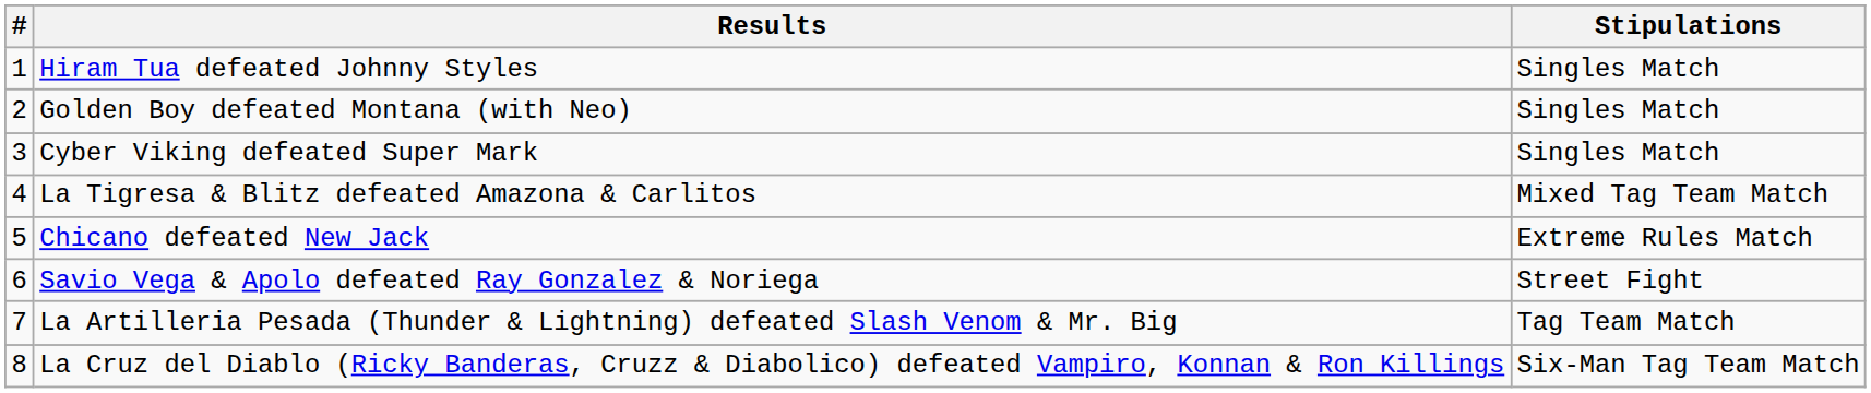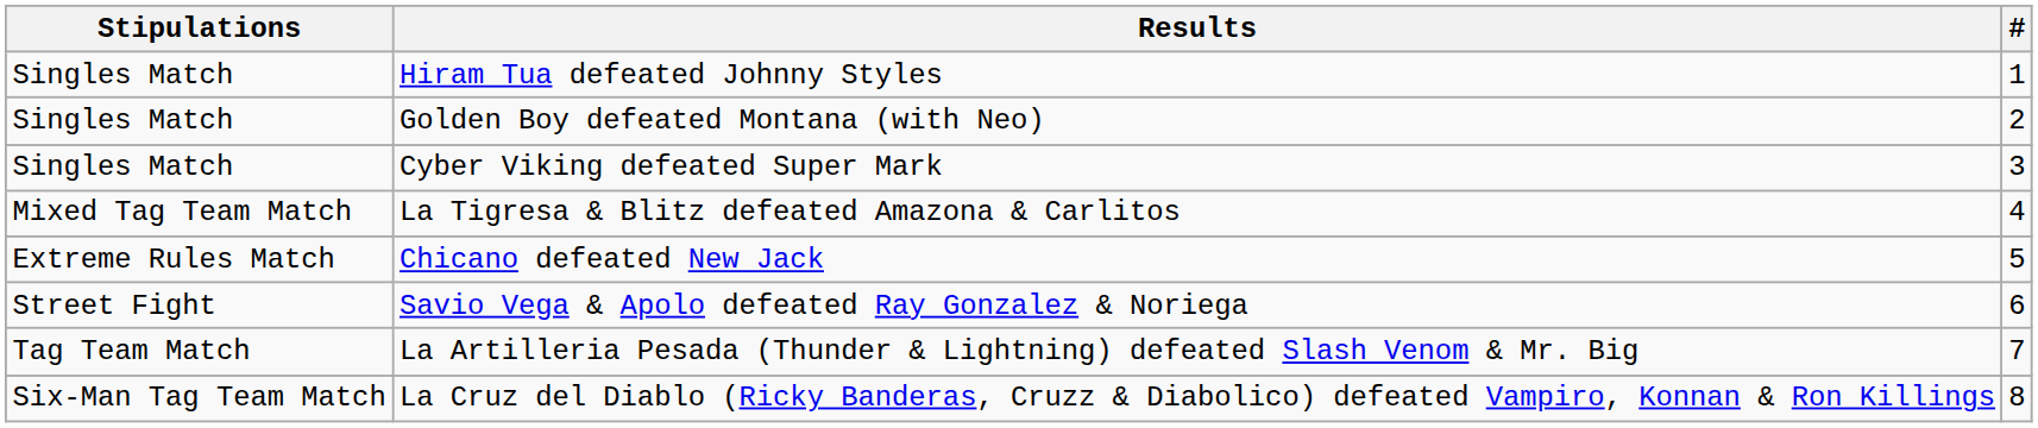 <table class="wikitable">
 <tr>
+<th>Stipulations</th>
+<th>Results</th>
 <th>#</th>
-<th>Results</th>
-<th>Stipulations</th>
 </tr>
 <tr>
+<td>Singles Match</td>
+<td><a href='#'>Hiram Tua</a> defeated Johnny Styles</td>
 <td>1</td>
-<td><a href='#'>Hiram Tua</a> defeated Johnny Styles</td>
-<td>Singles Match</td>
 </tr>
 <tr>
+<td>Singles Match</td>
+<td>Golden Boy defeated Montana (with Neo)</td>
 <td>2</td>
-<td>Golden Boy defeated Montana (with Neo)</td>
-<td>Singles Match</td>
 </tr>
 <tr>
+<td>Singles Match</td>
+<td>Cyber Viking defeated Super Mark</td>
 <td>3</td>
-<td>Cyber Viking defeated Super Mark</td>
-<td>Singles Match</td>
 </tr>
 <tr>
+<td>Mixed Tag Team Match</td>
+<td>La Tigresa & Blitz defeated Amazona & Carlitos</td>
 <td>4</td>
-<td>La Tigresa & Blitz defeated Amazona & Carlitos</td>
-<td>Mixed Tag Team Match</td>
 </tr>
 <tr>
+<td>Extreme Rules Match</td>
+<td><a href='#'>Chicano</a> defeated <a href='#'>New Jack</a></td>
 <td>5</td>
-<td><a href='#'>Chicano</a> defeated <a href='#'>New Jack</a></td>
-<td>Extreme Rules Match</td>
 </tr>
 <tr>
+<td>Street Fight</td>
+<td><a href='#'>Savio Vega</a> & <a href='#'>Apolo</a> defeated <a href='#'>Ray Gonzalez</a> & Noriega</td>
 <td>6</td>
-<td><a href='#'>Savio Vega</a> & <a href='#'>Apolo</a> defeated <a href='#'>Ray Gonzalez</a> & Noriega</td>
-<td>Street Fight</td>
 </tr>
 <tr>
+<td>Tag Team Match</td>
+<td>La Artilleria Pesada (Thunder & Lightning) defeated <a href='#'>Slash Venom</a> & Mr. Big</td>
 <td>7</td>
-<td>La Artilleria Pesada (Thunder & Lightning) defeated <a href='#'>Slash Venom</a> & Mr. Big</td>
-<td>Tag Team Match</td>
 </tr>
 <tr>
+<td>Six-Man Tag Team Match</td>
+<td>La Cruz del Diablo (<a href='#'>Ricky Banderas</a>, Cruzz & Diabolico) defeated <a href='#'>Vampiro</a>, <a href='#'>Konnan</a> & <a href='#'>Ron Killings</a></td>
 <td>8</td>
-<td>La Cruz del Diablo (<a href='#'>Ricky Banderas</a>, Cruzz & Diabolico) defeated <a href='#'>Vampiro</a>, <a href='#'>Konnan</a> & <a href='#'>Ron Killings</a></td>
-<td>Six-Man Tag Team Match</td>
 </tr>
 </table>
